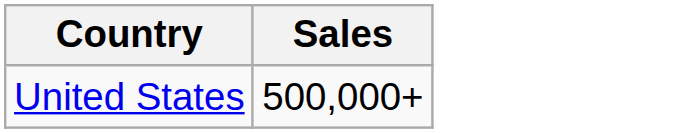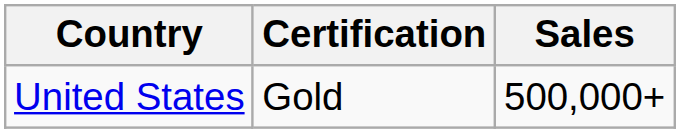 <table class="wikitable">
 <tr>
 <th>Country</th>
+<th>Certification</th>
 <th>Sales</th>
 </tr>
 <tr>
 <td><a href='#'>United States</a></td>
+<td>Gold</td>
 <td>500,000+</td>
 </tr>
 </table>
